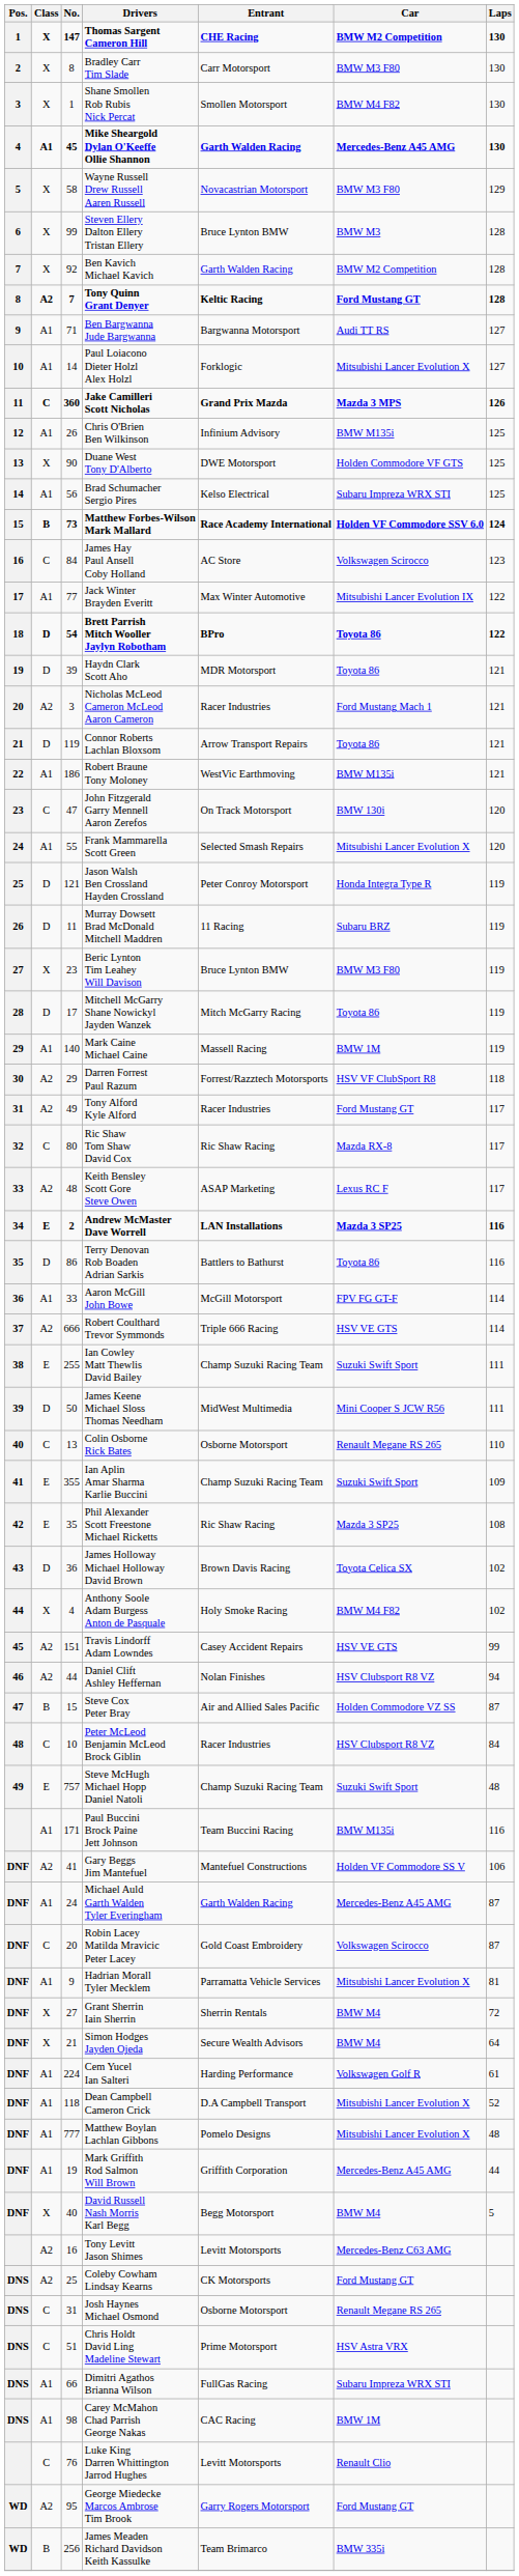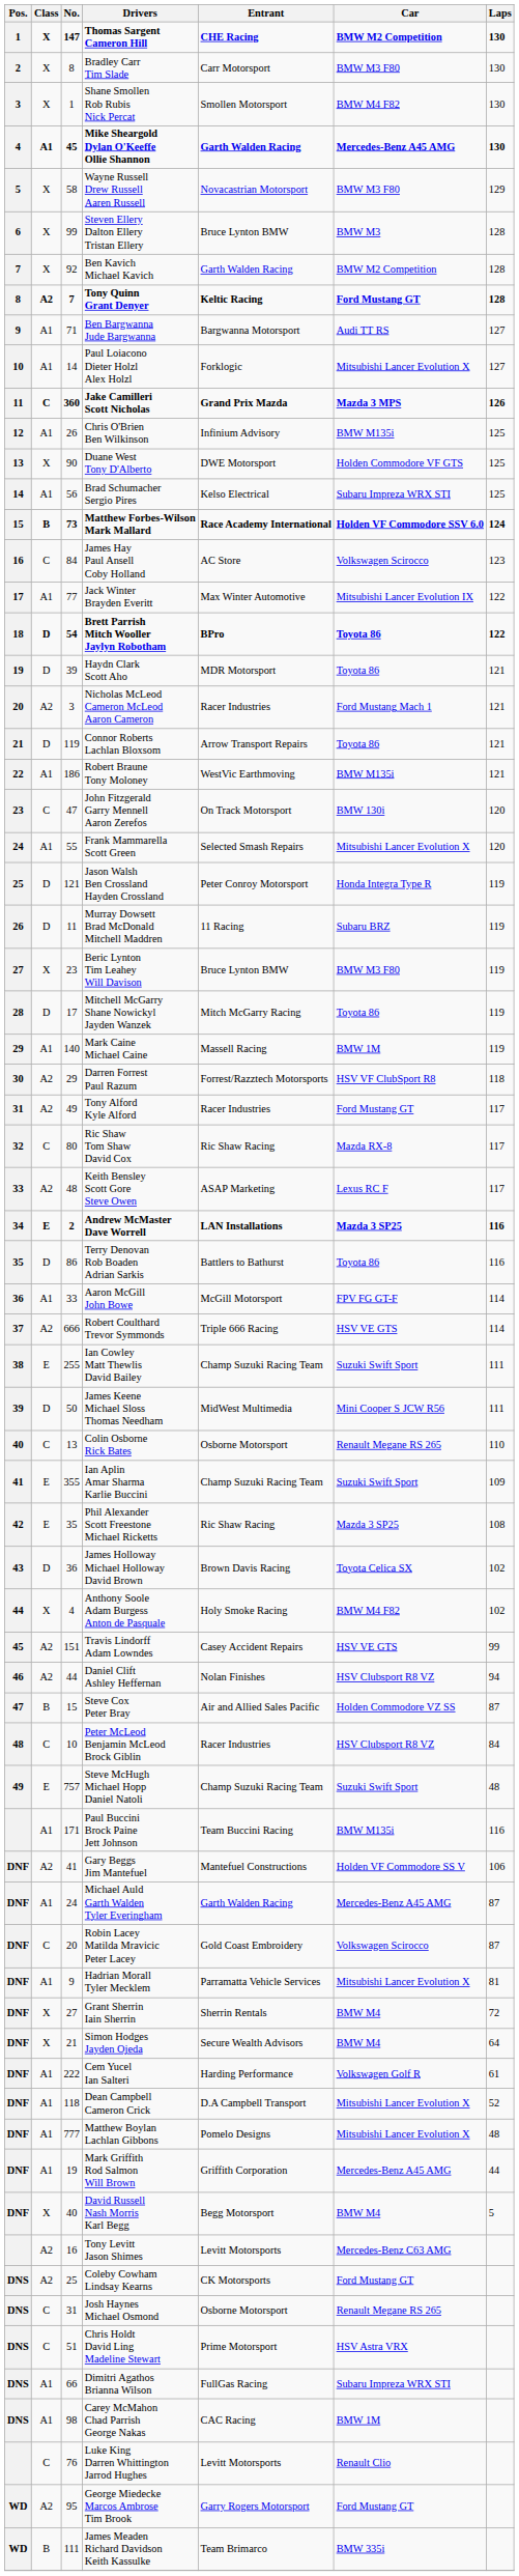 <table class="wikitable" style=font-size:85%;>
 <tr>
 <th>Pos.</th>
 <th>Class</th>
 <th>No.</th>
 <th>Drivers</th>
 <th>Entrant</th>
 <th>Car</th>
 <th>Laps</th>
 </tr>
 <tr style="font-weight: bold">
 <th>1</th>
 <td align=center>X</td>
 <td align=center>147</td>
 <td>Thomas Sargent<br><a href='#'>Cameron Hill</a></td>
 <td><a href='#'>CHE Racing</a></td>
 <td><a href='#'>BMW M2 Competition</a></td>
 <td>130</td>
 </tr>
 <tr>
 <th>2</th>
 <td align=center>X</td>
 <td align=center>8</td>
 <td>Bradley Carr<br><a href='#'>Tim Slade</a></td>
 <td>Carr Motorsport</td>
 <td><a href='#'>BMW M3 F80</a></td>
 <td>130</td>
 </tr>
 <tr>
 <th>3</th>
 <td align=center>X</td>
 <td align=center>1</td>
 <td>Shane Smollen<br>Rob Rubis<br><a href='#'>Nick Percat</a></td>
 <td>Smollen Motorsport</td>
 <td><a href='#'>BMW M4 F82</a></td>
 <td>130</td>
 </tr>
 <tr style="font-weight: bold">
 <th>4</th>
 <td align=center>A1</td>
 <td align=center>45</td>
 <td>Mike Sheargold<br><a href='#'>Dylan O'Keeffe</a><br>Ollie Shannon</td>
 <td><a href='#'>Garth Walden Racing</a></td>
 <td><a href='#'>Mercedes-Benz A45 AMG</a></td>
 <td>130</td>
 </tr>
 <tr>
 <th>5</th>
 <td align=center>X</td>
 <td align=center>58</td>
 <td>Wayne Russell<br><a href='#'>Drew Russell</a><br><a href='#'>Aaren Russell</a></td>
 <td><a href='#'>Novacastrian Motorsport</a></td>
 <td><a href='#'>BMW M3 F80</a></td>
 <td>129</td>
 </tr>
 <tr>
 <th>6</th>
 <td align=center>X</td>
 <td align=center>99</td>
 <td><a href='#'>Steven Ellery</a><br>Dalton Ellery<br>Tristan Ellery</td>
 <td>Bruce Lynton BMW</td>
 <td><a href='#'>BMW M3</a></td>
 <td>128</td>
 </tr>
 <tr>
 <th>7</th>
 <td align=center>X</td>
 <td align=center>92</td>
 <td>Ben Kavich<br>Michael Kavich</td>
 <td><a href='#'>Garth Walden Racing</a></td>
 <td><a href='#'>BMW M2 Competition</a></td>
 <td>128</td>
 </tr>
 <tr style="font-weight: bold">
 <th>8</th>
 <td align=center>A2</td>
 <td align=center>7</td>
 <td>Tony Quinn<br><a href='#'>Grant Denyer</a></td>
 <td>Keltic Racing</td>
 <td><a href='#'>Ford Mustang GT</a></td>
 <td>128</td>
 </tr>
 <tr>
 <th>9</th>
 <td align=center>A1</td>
 <td align=center>71</td>
 <td><a href='#'>Ben Bargwanna</a><br><a href='#'>Jude Bargwanna</a></td>
 <td>Bargwanna Motorsport</td>
 <td><a href='#'>Audi TT RS</a></td>
 <td>127</td>
 </tr>
 <tr>
 <th>10</th>
 <td align=center>A1</td>
 <td align=center>14</td>
 <td>Paul Loiacono<br>Dieter Holzl<br>Alex Holzl</td>
 <td>Forklogic</td>
 <td><a href='#'>Mitsubishi Lancer Evolution X</a></td>
 <td>127</td>
 </tr>
 <tr style="font-weight: bold">
 <th>11</th>
 <td align=center>C</td>
 <td align=center>360</td>
 <td>Jake Camilleri<br>Scott Nicholas</td>
 <td>Grand Prix Mazda</td>
 <td><a href='#'>Mazda 3 MPS</a></td>
 <td>126</td>
 </tr>
 <tr>
 <th>12</th>
 <td align=center>A1</td>
 <td align=center>26</td>
 <td>Chris O'Brien<br>Ben Wilkinson</td>
 <td>Infinium Advisory</td>
 <td><a href='#'>BMW M135i</a></td>
 <td>125</td>
 </tr>
 <tr>
 <th>13</th>
 <td align=center>X</td>
 <td align=center>90</td>
 <td>Duane West<br><a href='#'>Tony D'Alberto</a></td>
 <td>DWE Motorsport</td>
 <td><a href='#'>Holden Commodore VF GTS</a></td>
 <td>125</td>
 </tr>
 <tr>
 <th>14</th>
 <td align=center>A1</td>
 <td align=center>56</td>
 <td>Brad Schumacher<br>Sergio Pires</td>
 <td>Kelso Electrical</td>
 <td><a href='#'>Subaru Impreza WRX STI</a></td>
 <td>125</td>
 </tr>
 <tr style="font-weight: bold">
 <th>15</th>
 <td align=center>B</td>
 <td align=center>73</td>
 <td>Matthew Forbes-Wilson<br>Mark Mallard</td>
 <td>Race Academy International</td>
 <td><a href='#'>Holden VF Commodore SSV 6.0</a></td>
 <td>124</td>
 </tr>
 <tr>
 <th>16</th>
 <td align=center>C</td>
 <td align=center>84</td>
 <td>James Hay<br>Paul Ansell<br>Coby Holland</td>
 <td>AC Store</td>
 <td><a href='#'>Volkswagen Scirocco</a></td>
 <td>123</td>
 </tr>
 <tr>
 <th>17</th>
 <td align=center>A1</td>
 <td align=center>77</td>
 <td>Jack Winter<br>Brayden Everitt</td>
 <td>Max Winter Automotive</td>
 <td><a href='#'>Mitsubishi Lancer Evolution IX</a></td>
 <td>122</td>
 </tr>
 <tr style="font-weight: bold">
 <th>18</th>
 <td align=center>D</td>
 <td align=center>54</td>
 <td>Brett Parrish<br>Mitch Wooller<br><a href='#'>Jaylyn Robotham</a></td>
 <td>BPro</td>
 <td><a href='#'>Toyota 86</a></td>
 <td>122</td>
 </tr>
 <tr>
 <th>19</th>
 <td align=center>D</td>
 <td align=center>39</td>
 <td>Haydn Clark<br>Scott Aho</td>
 <td>MDR Motorsport</td>
 <td><a href='#'>Toyota 86</a></td>
 <td>121</td>
 </tr>
 <tr>
 <th>20</th>
 <td align=center>A2</td>
 <td align=center>3</td>
 <td>Nicholas McLeod<br><a href='#'>Cameron McLeod</a><br><a href='#'>Aaron Cameron</a></td>
 <td>Racer Industries</td>
 <td><a href='#'>Ford Mustang Mach 1</a></td>
 <td>121</td>
 </tr>
 <tr>
 <th>21</th>
 <td align=center>D</td>
 <td align=center>119</td>
 <td>Connor Roberts<br>Lachlan Bloxsom</td>
 <td>Arrow Transport Repairs</td>
 <td><a href='#'>Toyota 86</a></td>
 <td>121</td>
 </tr>
 <tr>
 <th>22</th>
 <td align=center>A1</td>
 <td align=center>186</td>
 <td>Robert Braune<br>Tony Moloney</td>
 <td>WestVic Earthmoving</td>
 <td><a href='#'>BMW M135i</a></td>
 <td>121</td>
 </tr>
 <tr>
 <th>23</th>
 <td align=center>C</td>
 <td align=center>47</td>
 <td>John Fitzgerald<br>Garry Mennell<br>Aaron Zerefos</td>
 <td>On Track Motorsport</td>
 <td><a href='#'>BMW 130i</a></td>
 <td>120</td>
 </tr>
 <tr>
 <th>24</th>
 <td align=center>A1</td>
 <td align=center>55</td>
 <td>Frank Mammarella<br>Scott Green</td>
 <td>Selected Smash Repairs</td>
 <td><a href='#'>Mitsubishi Lancer Evolution X</a></td>
 <td>120</td>
 </tr>
 <tr>
 <th>25</th>
 <td align=center>D</td>
 <td align=center>121</td>
 <td>Jason Walsh<br>Ben Crossland<br>Hayden Crossland</td>
 <td>Peter Conroy Motorsport</td>
 <td><a href='#'>Honda Integra Type R</a></td>
 <td>119</td>
 </tr>
 <tr>
 <th>26</th>
 <td align=center>D</td>
 <td align=center>11</td>
 <td>Murray Dowsett<br>Brad McDonald<br>Mitchell Maddren</td>
 <td>11 Racing</td>
 <td><a href='#'>Subaru BRZ</a></td>
 <td>119</td>
 </tr>
 <tr>
 <th>27</th>
 <td align=center>X</td>
 <td align=center>23</td>
 <td>Beric Lynton<br>Tim Leahey<br><a href='#'>Will Davison</a></td>
 <td>Bruce Lynton BMW</td>
 <td><a href='#'>BMW M3 F80</a></td>
 <td>119</td>
 </tr>
 <tr>
 <th>28</th>
 <td align=center>D</td>
 <td align=center>17</td>
 <td>Mitchell McGarry<br>Shane Nowickyl<br>Jayden Wanzek</td>
 <td>Mitch McGarry Racing</td>
 <td><a href='#'>Toyota 86</a></td>
 <td>119</td>
 </tr>
 <tr>
 <th>29</th>
 <td align=center>A1</td>
 <td align=center>140</td>
 <td>Mark Caine<br>Michael Caine</td>
 <td>Massell Racing</td>
 <td><a href='#'>BMW 1M</a></td>
 <td>119</td>
 </tr>
 <tr>
 <th>30</th>
 <td align=center>A2</td>
 <td align=center>29</td>
 <td>Darren Forrest<br>Paul Razum</td>
 <td>Forrest/Razztech Motorsports</td>
 <td><a href='#'>HSV VF ClubSport R8</a></td>
 <td>118</td>
 </tr>
 <tr>
 <th>31</th>
 <td align=center>A2</td>
 <td align=center>49</td>
 <td>Tony Alford<br>Kyle Alford</td>
 <td>Racer Industries</td>
 <td><a href='#'>Ford Mustang GT</a></td>
 <td>117</td>
 </tr>
 <tr>
 <th>32</th>
 <td align=center>C</td>
 <td align=center>80</td>
 <td>Ric Shaw<br>Tom Shaw<br>David Cox</td>
 <td>Ric Shaw Racing</td>
 <td><a href='#'>Mazda RX-8</a></td>
 <td>117</td>
 </tr>
 <tr>
 <th>33</th>
 <td align=center>A2</td>
 <td align=center>48</td>
 <td>Keith Bensley<br>Scott Gore<br><a href='#'>Steve Owen</a></td>
 <td>ASAP Marketing</td>
 <td><a href='#'>Lexus RC F</a></td>
 <td>117</td>
 </tr>
 <tr style="font-weight: bold">
 <th>34</th>
 <td align=center>E</td>
 <td align=center>2</td>
 <td>Andrew McMaster<br>Dave Worrell</td>
 <td>LAN Installations</td>
 <td><a href='#'>Mazda 3 SP25</a></td>
 <td>116</td>
 </tr>
 <tr>
 <th>35</th>
 <td align=center>D</td>
 <td align=center>86</td>
 <td>Terry Denovan<br>Rob Boaden<br>Adrian Sarkis</td>
 <td>Battlers to Bathurst</td>
 <td><a href='#'>Toyota 86</a></td>
 <td>116</td>
 </tr>
 <tr>
 <th>36</th>
 <td align=center>A1</td>
 <td align=center>33</td>
 <td>Aaron McGill<br><a href='#'>John Bowe</a></td>
 <td>McGill Motorsport</td>
 <td><a href='#'>FPV FG GT-F</a></td>
 <td>114</td>
 </tr>
 <tr>
 <th>37</th>
 <td align=center>A2</td>
 <td align=center>666</td>
 <td>Robert Coulthard<br>Trevor Symmonds</td>
 <td>Triple 666 Racing</td>
 <td><a href='#'>HSV VE GTS</a></td>
 <td>114</td>
 </tr>
 <tr>
 <th>38</th>
 <td align=center>E</td>
 <td align=center>255</td>
 <td>Ian Cowley<br>Matt Thewlis<br>David Bailey</td>
 <td>Champ Suzuki Racing Team</td>
 <td><a href='#'>Suzuki Swift Sport</a></td>
 <td>111</td>
 </tr>
 <tr>
 <th>39</th>
 <td align=center>D</td>
 <td align=center>50</td>
 <td>James Keene<br>Michael Sloss<br>Thomas Needham</td>
 <td>MidWest Multimedia</td>
 <td><a href='#'>Mini Cooper S JCW R56</a></td>
 <td>111</td>
 </tr>
 <tr>
 <th>40</th>
 <td align=center>C</td>
 <td align=center>13</td>
 <td>Colin Osborne<br><a href='#'>Rick Bates</a></td>
 <td>Osborne Motorsport</td>
 <td><a href='#'>Renault Megane RS 265</a></td>
 <td>110</td>
 </tr>
 <tr>
 <th>41</th>
 <td align=center>E</td>
 <td align=center>355</td>
 <td>Ian Aplin<br>Amar Sharma<br>Karlie Buccini</td>
 <td>Champ Suzuki Racing Team</td>
 <td><a href='#'>Suzuki Swift Sport</a></td>
 <td>109</td>
 </tr>
 <tr>
 <th>42</th>
 <td align=center>E</td>
 <td align=center>35</td>
 <td>Phil Alexander<br>Scott Freestone<br>Michael Ricketts</td>
 <td>Ric Shaw Racing</td>
 <td><a href='#'>Mazda 3 SP25</a></td>
 <td>108</td>
 </tr>
 <tr>
 <th>43</th>
 <td align=center>D</td>
 <td align=center>36</td>
 <td>James Holloway<br>Michael Holloway<br>David Brown</td>
 <td>Brown Davis Racing</td>
 <td><a href='#'>Toyota Celica SX</a></td>
 <td>102</td>
 </tr>
 <tr>
 <th>44</th>
 <td align=center>X</td>
 <td align=center>4</td>
 <td>Anthony Soole<br>Adam Burgess<br><a href='#'>Anton de Pasquale</a></td>
 <td>Holy Smoke Racing</td>
 <td><a href='#'>BMW M4 F82</a></td>
 <td>102</td>
 </tr>
 <tr>
 <th>45</th>
 <td align=center>A2</td>
 <td align=center>151</td>
 <td>Travis Lindorff<br>Adam Lowndes</td>
 <td>Casey Accident Repairs</td>
 <td><a href='#'>HSV VE GTS</a></td>
 <td>99</td>
 </tr>
 <tr>
 <th>46</th>
 <td align=center>A2</td>
 <td align=center>44</td>
 <td>Daniel Clift<br>Ashley Heffernan</td>
 <td>Nolan Finishes</td>
 <td><a href='#'>HSV Clubsport R8 VZ</a></td>
 <td>94</td>
 </tr>
 <tr>
 <th>47</th>
 <td align=center>B</td>
 <td align=center>15</td>
 <td>Steve Cox<br>Peter Bray</td>
 <td>Air and Allied Sales Pacific</td>
 <td><a href='#'>Holden Commodore VZ SS</a></td>
 <td>87</td>
 </tr>
 <tr>
 <th>48</th>
 <td align=center>C</td>
 <td align=center>10</td>
 <td><a href='#'>Peter McLeod</a><br>Benjamin McLeod<br>Brock Giblin</td>
 <td>Racer Industries</td>
 <td><a href='#'>HSV Clubsport R8 VZ</a></td>
 <td>84</td>
 </tr>
 <tr>
 <th>49</th>
 <td align=center>E</td>
 <td align=center>757</td>
 <td>Steve McHugh<br>Michael Hopp<br>Daniel Natoli</td>
 <td>Champ Suzuki Racing Team</td>
 <td><a href='#'>Suzuki Swift Sport</a></td>
 <td>48</td>
 </tr>
 <tr>
 <th></th>
 <td align=center>A1</td>
 <td align=center>171</td>
 <td>Paul Buccini<br>Brock Paine<br>Jett Johnson</td>
 <td>Team Buccini Racing</td>
 <td><a href='#'>BMW M135i</a></td>
 <td>116</td>
 </tr>
 <tr>
 <th>DNF</th>
 <td align=center>A2</td>
 <td align=center>41</td>
 <td>Gary Beggs<br>Jim Mantefuel</td>
 <td>Mantefuel Constructions</td>
 <td><a href='#'>Holden VF Commodore SS V</a></td>
 <td>106</td>
 </tr>
 <tr>
 <th>DNF</th>
 <td align=center>A1</td>
 <td align=center>24</td>
 <td>Michael Auld<br><a href='#'>Garth Walden</a><br><a href='#'>Tyler Everingham</a></td>
 <td><a href='#'>Garth Walden Racing</a></td>
 <td><a href='#'>Mercedes-Benz A45 AMG</a></td>
 <td>87</td>
 </tr>
 <tr>
 <th>DNF</th>
 <td align=center>C</td>
 <td align=center>20</td>
 <td>Robin Lacey<br>Matilda Mravicic<br>Peter Lacey</td>
 <td>Gold Coast Embroidery</td>
 <td><a href='#'>Volkswagen Scirocco</a></td>
 <td>87</td>
 </tr>
 <tr>
 <th>DNF</th>
 <td align=center>A1</td>
 <td align=center>9</td>
 <td>Hadrian Morall<br>Tyler Mecklem</td>
 <td>Parramatta Vehicle Services</td>
 <td><a href='#'>Mitsubishi Lancer Evolution X</a></td>
 <td>81</td>
 </tr>
 <tr>
 <th>DNF</th>
 <td align=center>X</td>
 <td align=center>27</td>
 <td>Grant Sherrin<br>Iain Sherrin</td>
 <td>Sherrin Rentals</td>
 <td><a href='#'>BMW M4</a></td>
 <td>72</td>
 </tr>
 <tr>
 <th>DNF</th>
 <td align=center>X</td>
 <td align=center>21</td>
 <td>Simon Hodges<br><a href='#'>Jayden Ojeda</a></td>
 <td>Secure Wealth Advisors</td>
 <td><a href='#'>BMW M4</a></td>
 <td>64</td>
 </tr>
 <tr>
 <th>DNF</th>
 <td align=center>A1</td>
-<td align=center>224</td>
+<td align=center>222</td>
 <td>Cem Yucel<br>Ian Salteri</td>
 <td>Harding Performance</td>
 <td><a href='#'>Volkswagen Golf R</a></td>
 <td>61</td>
 </tr>
 <tr>
 <th>DNF</th>
 <td align=center>A1</td>
 <td align=center>118</td>
 <td>Dean Campbell<br>Cameron Crick</td>
 <td>D.A Campbell Transport</td>
 <td><a href='#'>Mitsubishi Lancer Evolution X</a></td>
 <td>52</td>
 </tr>
 <tr>
 <th>DNF</th>
 <td align=center>A1</td>
 <td align=center>777</td>
 <td>Matthew Boylan<br>Lachlan Gibbons</td>
 <td>Pomelo Designs</td>
 <td><a href='#'>Mitsubishi Lancer Evolution X</a></td>
 <td>48</td>
 </tr>
 <tr>
 <th>DNF</th>
 <td align=center>A1</td>
 <td align=center>19</td>
 <td>Mark Griffith<br>Rod Salmon<br><a href='#'>Will Brown</a></td>
 <td>Griffith Corporation</td>
 <td><a href='#'>Mercedes-Benz A45 AMG</a></td>
 <td>44</td>
 </tr>
 <tr>
 <th>DNF</th>
 <td align=center>X</td>
 <td align=center>40</td>
 <td><a href='#'>David Russell</a><br><a href='#'>Nash Morris</a><br>Karl Begg</td>
 <td>Begg Motorsport</td>
 <td><a href='#'>BMW M4</a></td>
 <td>5</td>
 </tr>
 <tr>
 <th></th>
 <td align=center>A2</td>
 <td align=center>16</td>
 <td>Tony Levitt<br>Jason Shimes</td>
 <td>Levitt Motorsports</td>
 <td><a href='#'>Mercedes-Benz C63 AMG</a></td>
 <td></td>
 </tr>
 <tr>
 <th>DNS</th>
 <td align=center>A2</td>
 <td align=center>25</td>
 <td>Coleby Cowham<br>Lindsay Kearns</td>
 <td>CK Motorsports</td>
 <td><a href='#'>Ford Mustang GT</a></td>
 <td></td>
 </tr>
 <tr>
 <th>DNS</th>
 <td align=center>C</td>
 <td align=center>31</td>
 <td>Josh Haynes<br>Michael Osmond</td>
 <td>Osborne Motorsport</td>
 <td><a href='#'>Renault Megane RS 265</a></td>
 <td></td>
 </tr>
 <tr>
 <th>DNS</th>
 <td align=center>C</td>
 <td align=center>51</td>
 <td>Chris Holdt<br>David Ling<br><a href='#'>Madeline Stewart</a></td>
 <td>Prime Motorsport</td>
 <td><a href='#'>HSV Astra VRX</a></td>
 <td></td>
 </tr>
 <tr>
 <th>DNS</th>
 <td align=center>A1</td>
 <td align=center>66</td>
 <td>Dimitri Agathos<br>Brianna Wilson</td>
 <td>FullGas Racing</td>
 <td><a href='#'>Subaru Impreza WRX STI</a></td>
 <td></td>
 </tr>
 <tr>
 <th>DNS</th>
 <td align=center>A1</td>
 <td align=center>98</td>
 <td>Carey McMahon<br>Chad Parrish<br>George Nakas</td>
 <td>CAC Racing</td>
 <td><a href='#'>BMW 1M</a></td>
 <td></td>
 </tr>
 <tr>
 <th></th>
 <td align=center>C</td>
 <td align=center>76</td>
 <td>Luke King<br>Darren Whittington<br>Jarrod Hughes</td>
 <td>Levitt Motorsports</td>
 <td><a href='#'>Renault Clio</a></td>
 <td></td>
 </tr>
 <tr>
 <th>WD</th>
 <td align=center>A2</td>
 <td align=center>95</td>
 <td>George Miedecke<br><a href='#'>Marcos Ambrose</a><br>Tim Brook</td>
 <td><a href='#'>Garry Rogers Motorsport</a></td>
 <td><a href='#'>Ford Mustang GT</a></td>
 <td></td>
 </tr>
 <tr>
 <th>WD</th>
 <td align=center>B</td>
-<td align=center>256</td>
+<td align=center>111</td>
 <td>James Meaden<br>Richard Davidson<br>Keith Kassulke</td>
 <td>Team Brimarco</td>
 <td><a href='#'>BMW 335i</a></td>
 <td></td>
 </tr>
 <tr>
 </tr>
 </table>
